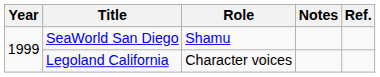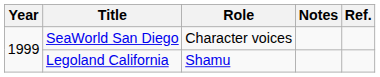 <table class="wikitable sortable">
 <tr>
 <th>Year</th>
 <th>Title</th>
 <th>Role</th>
 <th>Notes</th>
 <th>Ref.</th>
 </tr>
 <tr>
 <td rowspan="2">1999</td>
 <td><a href='#'>SeaWorld San Diego</a></td>
-<td><a href='#'>Shamu</a></td>
+<td>Character voices</td>
 <td></td>
 <td></td>
 </tr>
 <tr>
 <td><a href='#'>Legoland California</a></td>
-<td>Character voices</td>
+<td><a href='#'>Shamu</a></td>
 <td></td>
 <td></td>
 </tr>
 </table>
